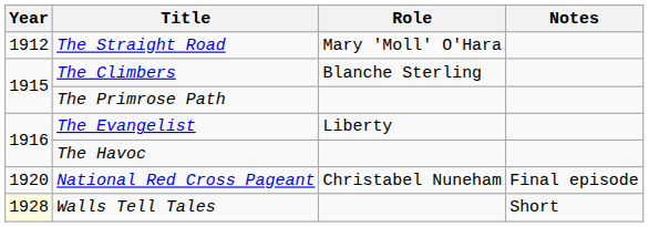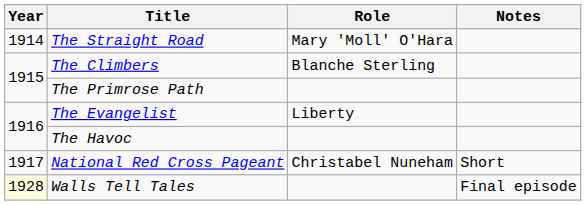 <table class="wikitable sortable">
 <tr>
 <th>Year</th>
 <th>Title</th>
 <th>Role</th>
 <th class = "unsortable">Notes</th>
 </tr>
 <tr>
-<td>1912</td>
+<td>1914</td>
 <td><em><a href='#'>The Straight Road</a></em></td>
 <td>Mary 'Moll' O'Hara</td>
 <td></td>
 </tr>
 <tr>
 <td rowspan=2>1915</td>
 <td><em><a href='#'>The Climbers</a></em></td>
 <td>Blanche Sterling</td>
 <td></td>
 </tr>
 <tr>
 <td><em>The Primrose Path</em></td>
 <td></td>
 <td></td>
 </tr>
 <tr>
 <td rowspan=2>1916</td>
 <td><em><a href='#'>The Evangelist</a></em></td>
 <td>Liberty</td>
 <td></td>
 </tr>
 <tr>
 <td><em>The Havoc</em></td>
 <td></td>
 <td></td>
 </tr>
 <tr>
-<td>1920</td>
+<td>1917</td>
 <td><em><a href='#'>National Red Cross Pageant</a></em></td>
 <td>Christabel Nuneham</td>
-<td>Final episode</td>
+<td>Short</td>
 </tr>
 <tr>
 <td style="background: lightyellow;">1928</td>
 <td><em>Walls Tell Tales</em></td>
 <td></td>
-<td>Short</td>
+<td>Final episode</td>
 </tr>
 </table>
